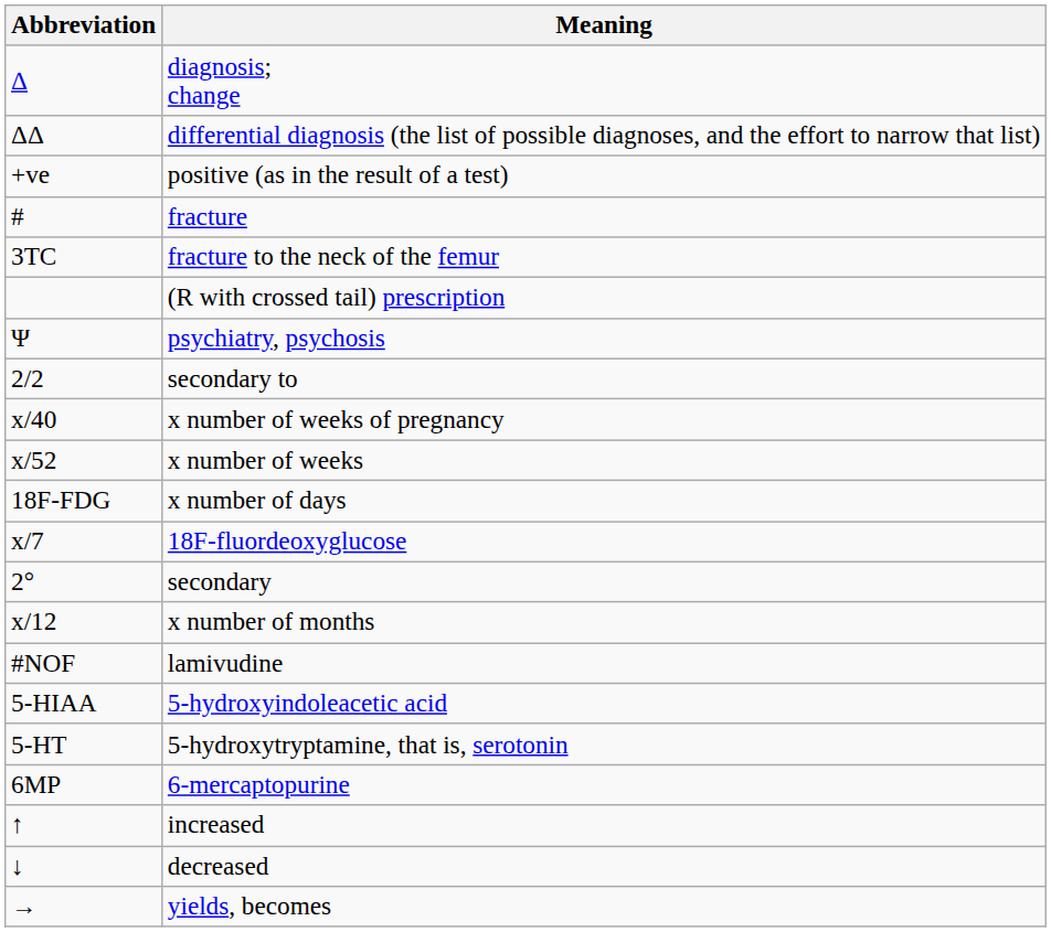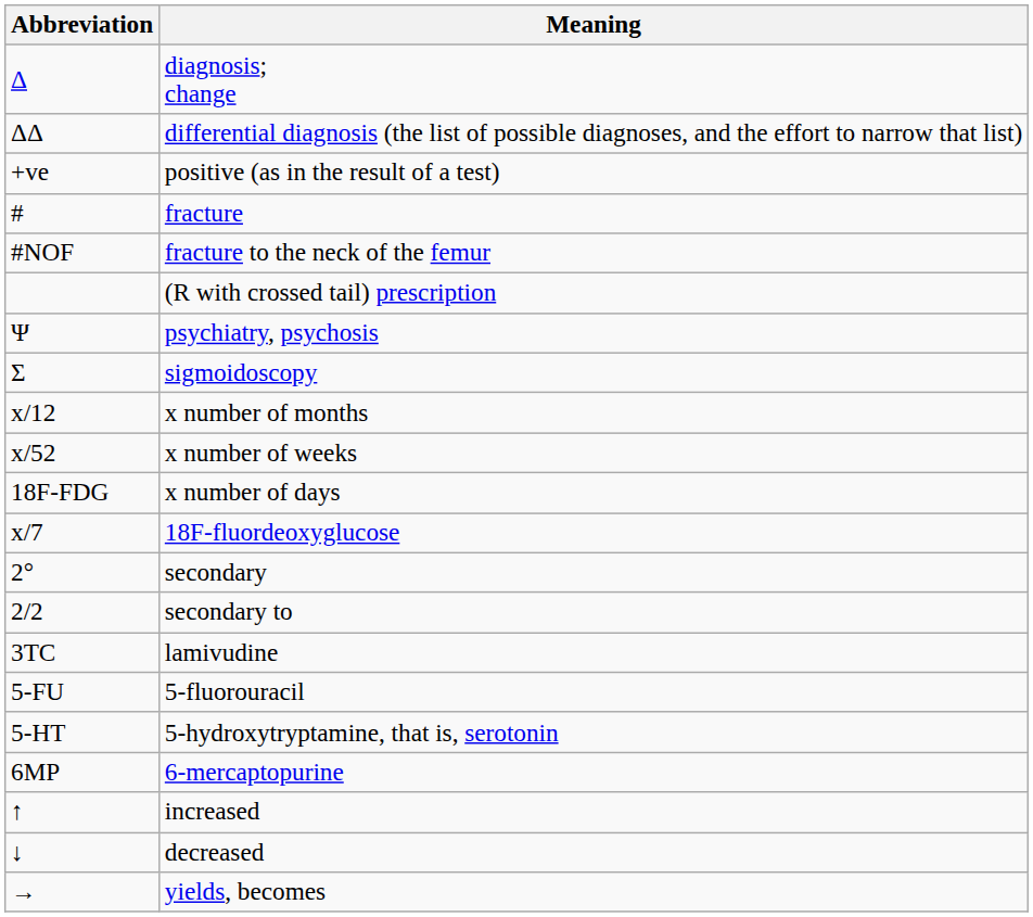 <table class="wikitable sortable">
 <tr>
 <th scope="col">Abbreviation</th>
 <th scope="col">Meaning</th>
 </tr>
 <tr>
 <td><a href='#'>Δ</a></td>
 <td><a href='#'>diagnosis</a>; <br> <a href='#'>change</a></td>
 </tr>
 <tr>
 <td>ΔΔ</td>
 <td><a href='#'>differential diagnosis</a> (the list of possible diagnoses, and the effort to narrow that list)</td>
 </tr>
 <tr>
 <td>+ve</td>
 <td>positive (as in the result of a test)</td>
 </tr>
 <tr>
 <td>#</td>
 <td><a href='#'>fracture</a></td>
 </tr>
 <tr>
-<td>3TC</td>
+<td>#NOF</td>
 <td><a href='#'>fracture</a> to the neck of the <a href='#'>femur</a></td>
 </tr>
 <tr>
 <td><big></big></td>
 <td>(R with crossed tail) <a href='#'>prescription</a></td>
 </tr>
 <tr>
 <td>Ψ</td>
 <td><a href='#'>psychiatry</a>, <a href='#'>psychosis</a></td>
 </tr>
 <tr>
-<td>2/2</td>
-<td>secondary to</td>
+<td>Σ</td>
+<td><a href='#'>sigmoidoscopy</a></td>
 </tr>
 <tr>
-<td>x/40</td>
-<td>x number of weeks of pregnancy</td>
+<td>x/12</td>
+<td>x number of months</td>
 </tr>
 <tr>
 <td>x/52</td>
 <td>x number of weeks</td>
 </tr>
 <tr>
 <td>18F-FDG</td>
 <td>x number of days</td>
 </tr>
 <tr>
 <td>x/7</td>
 <td><a href='#'>18F-fluordeoxyglucose</a></td>
 </tr>
 <tr>
 <td>2°</td>
 <td>secondary</td>
 </tr>
 <tr>
-<td>x/12</td>
-<td>x number of months</td>
+<td>2/2</td>
+<td>secondary to</td>
 </tr>
 <tr>
-<td>#NOF</td>
+<td>3TC</td>
 <td>lamivudine</td>
 </tr>
 <tr>
-<td>5-HIAA</td>
-<td><a href='#'>5-hydroxyindoleacetic acid</a></td>
+<td>5-FU</td>
+<td>5-fluorouracil</td>
 </tr>
 <tr>
 <td>5-HT</td>
 <td>5-hydroxytryptamine, that is, <a href='#'>serotonin</a></td>
 </tr>
 <tr>
 <td>6MP</td>
 <td><a href='#'>6-mercaptopurine</a></td>
 </tr>
 <tr>
 <td>↑</td>
 <td>increased</td>
 </tr>
 <tr>
 <td>↓</td>
 <td>decreased</td>
 </tr>
 <tr>
 <td>→</td>
 <td><a href='#'>yields</a>, becomes</td>
 </tr>
 </table>
